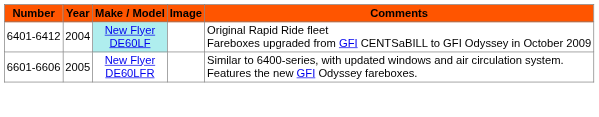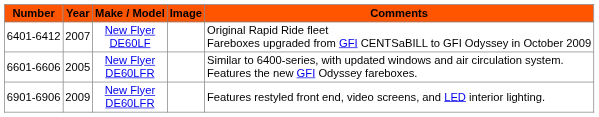 <table class="toccolours" border="1" cellpadding="3" style="border-collapse:collapse;text-align:center;">
 <tr bgcolor=#F50>
 <th>Number</th>
 <th>Year</th>
 <th>Make / Model</th>
 <th>Image</th>
 <th>Comments</th>
 </tr>
 <tr>
 <td>6401-6412</td>
-<td>2004</td>
-<td style="background: paleturquoise;"><a href='#'>New Flyer</a><br><a href='#'>DE60LF</a></td>
+<td>2007</td>
+<td><a href='#'>New Flyer</a><br><a href='#'>DE60LF</a></td>
 <td></td>
 <td style="text-align:left;">Original Rapid Ride fleet <br> Fareboxes upgraded from <a href='#'>GFI</a> CENTSaBILL to GFI Odyssey in October 2009</td>
 </tr>
 <tr>
 <td>6601-6606</td>
 <td>2005</td>
 <td><a href='#'>New Flyer</a><br><a href='#'>DE60LFR</a></td>
 <td></td>
 <td style="text-align:left;">Similar to 6400-series, with updated windows and air circulation system.  <br> Features the new <a href='#'>GFI</a> Odyssey fareboxes.</td>
 </tr>
+<tr>
+<td>6901-6906</td>
+<td>2009</td>
+<td><a href='#'>New Flyer</a><br><a href='#'>DE60LFR</a></td>
+<td></td>
+<td style="text-align:left;">Features restyled front end, video screens, and <a href='#'>LED</a> interior lighting.</td>
+</tr>
 </table>
